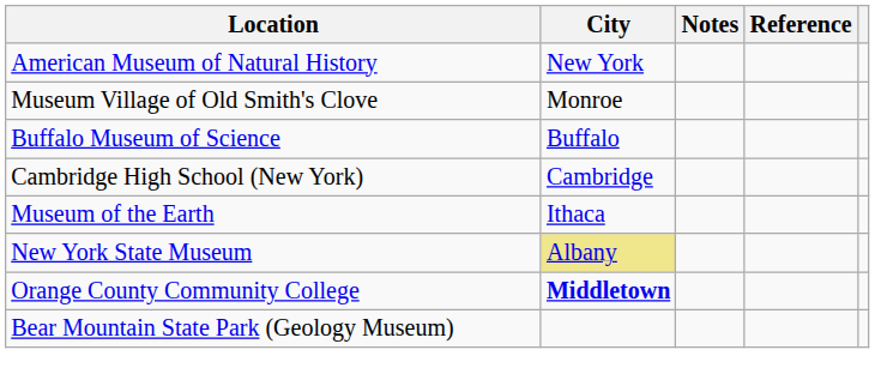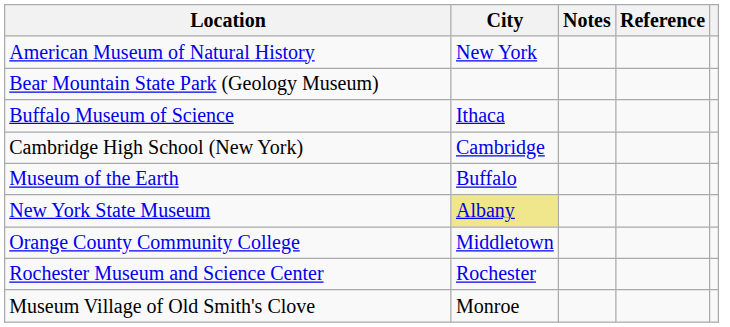 <table class="wikitable">
 <tr>
 <th Width="350">Location</th>
 <th>City</th>
 <th>Notes</th>
 <th>Reference</th>
 <th></th>
 </tr>
 <tr>
 <td><a href='#'>American Museum of Natural History</a></td>
 <td><a href='#'>New York</a></td>
 <td></td>
 <td></td>
 <td></td>
 </tr>
 <tr>
-<td>Museum Village of Old Smith's Clove</td>
-<td>Monroe</td>
+<td><a href='#'>Bear Mountain State Park</a> (Geology Museum)</td>
+<td></td>
 <td></td>
 <td></td>
 <td></td>
 </tr>
 <tr>
 <td><a href='#'>Buffalo Museum of Science</a></td>
-<td><a href='#'>Buffalo</a></td>
+<td><a href='#'>Ithaca</a></td>
 <td></td>
 <td></td>
 <td></td>
 </tr>
 <tr>
 <td>Cambridge High School (New York)</td>
 <td><a href='#'>Cambridge</a></td>
 <td></td>
 <td></td>
 <td></td>
 </tr>
 <tr>
 <td><a href='#'>Museum of the Earth</a></td>
-<td><a href='#'>Ithaca</a></td>
+<td><a href='#'>Buffalo</a></td>
 <td></td>
 <td></td>
 <td></td>
 </tr>
 <tr>
 <td><a href='#'>New York State Museum</a></td>
 <td style="background: khaki;"><a href='#'>Albany</a></td>
 <td></td>
 <td></td>
 <td></td>
 </tr>
 <tr>
 <td><a href='#'>Orange County Community College</a></td>
-<td><strong><a href='#'>Middletown</a></strong></td>
+<td><a href='#'>Middletown</a></td>
 <td></td>
 <td></td>
 <td></td>
 </tr>
 <tr>
-<td><a href='#'>Bear Mountain State Park</a> (Geology Museum)</td>
+<td><a href='#'>Rochester Museum and Science Center</a></td>
+<td><a href='#'>Rochester</a></td>
 <td></td>
+<td></td>
+<td></td>
+</tr>
+<tr>
+<td>Museum Village of Old Smith's Clove</td>
+<td>Monroe</td>
 <td></td>
 <td></td>
 <td></td>
 </tr>
 </table>
